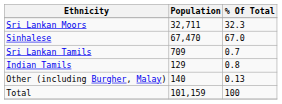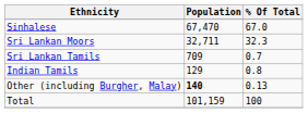 <table class="wikitable">
 <tr>
 <th>Ethnicity</th>
 <th>Population</th>
 <th>% Of Total</th>
 </tr>
 <tr>
 </tr>
 <tr>
+<td><a href='#'>Sinhalese</a></td>
+<td>67,470</td>
+<td>67.0</td>
+</tr>
+<tr>
 <td><a href='#'>Sri Lankan Moors</a></td>
 <td>32,711</td>
 <td>32.3</td>
-</tr>
-<tr>
-<td><a href='#'>Sinhalese</a></td>
-<td>67,470</td>
-<td>67.0</td>
 </tr>
 <tr>
 <td><a href='#'>Sri Lankan Tamils</a></td>
 <td>709</td>
 <td>0.7</td>
 </tr>
 <tr>
 <td><a href='#'>Indian Tamils</a></td>
 <td>129</td>
 <td>0.8</td>
 </tr>
 <tr>
 <td>Other (including <a href='#'>Burgher</a>, <a href='#'>Malay</a>)</td>
-<td>140</td>
+<td><strong>140</strong></td>
 <td>0.13</td>
 </tr>
 <tr>
 <td>Total</td>
 <td>101,159</td>
 <td>100</td>
 </tr>
 <tr>
 </tr>
 </table>
